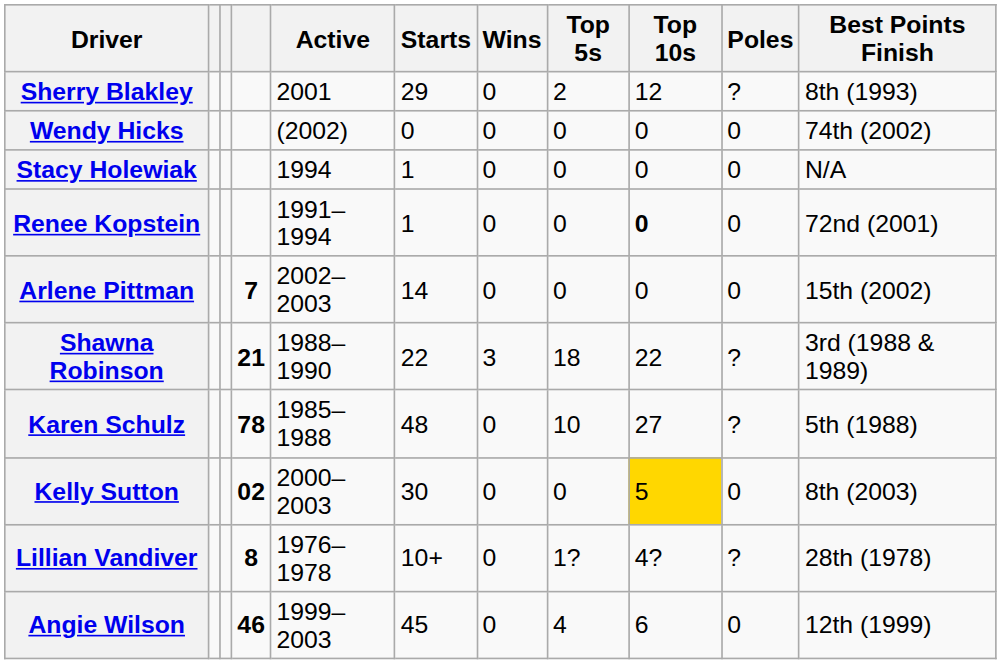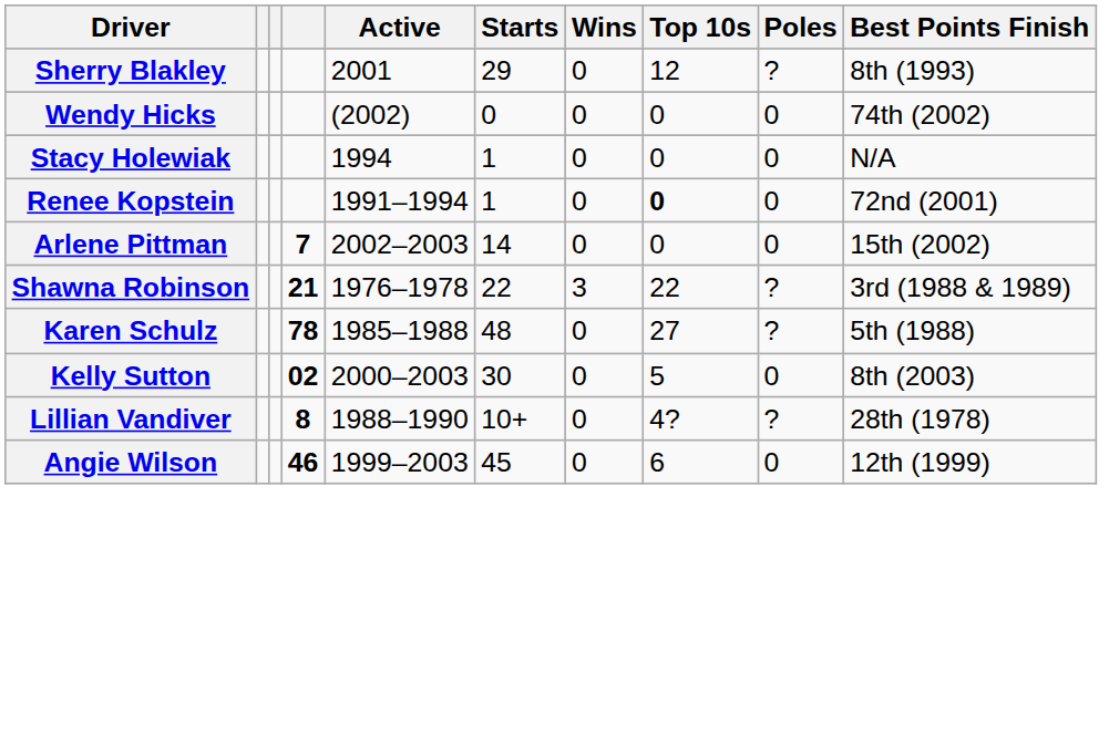 <table class="wikitable sortable" style="font-size: 95%;">
 <tr>
 <th>Driver</th>
 <th></th>
 <th></th>
 <th></th>
 <th>Active</th>
 <th>Starts</th>
 <th>Wins</th>
-<th>Top 5s</th>
 <th>Top 10s</th>
 <th>Poles</th>
 <th>Best Points Finish</th>
 </tr>
 <tr>
 <th><a href='#'>Sherry Blakley</a></th>
 <td></td>
 <td></td>
 <td></td>
 <td>2001</td>
 <td>29</td>
 <td>0</td>
-<td>2</td>
 <td>12</td>
 <td>?</td>
 <td data-sort-value=8>8th (1993)</td>
 </tr>
 <tr>
 <th><a href='#'>Wendy Hicks</a></th>
 <td></td>
 <td></td>
 <td></td>
 <td data-sort-value=2002>(2002)</td>
-<td>0</td>
 <td>0</td>
 <td>0</td>
 <td>0</td>
 <td>0</td>
 <td data-sort-value=74>74th (2002)</td>
 </tr>
 <tr>
 <th><a href='#'>Stacy Holewiak</a></th>
 <td></td>
 <td></td>
 <td></td>
 <td>1994</td>
 <td>1</td>
 <td>0</td>
 <td>0</td>
 <td>0</td>
-<td>0</td>
 <td data-sort-value=1000>N/A</td>
 </tr>
 <tr>
 <th><a href='#'>Renee Kopstein</a></th>
 <td></td>
 <td></td>
 <td></td>
 <td>1991–1994</td>
 <td>1</td>
-<td>0</td>
 <td>0</td>
 <td><strong>0</strong></td>
 <td>0</td>
 <td data-sort-value=72>72nd (2001)</td>
 </tr>
 <tr>
 <th><a href='#'>Arlene Pittman</a></th>
 <td></td>
 <td></td>
 <td align=center><strong>7</strong></td>
 <td>2002–2003</td>
 <td>14</td>
 <td>0</td>
 <td>0</td>
 <td>0</td>
-<td>0</td>
 <td data-sort-value=15>15th (2002)</td>
 </tr>
 <tr>
 <th><a href='#'>Shawna Robinson</a></th>
 <td></td>
 <td></td>
 <td align=center><strong>21</strong></td>
-<td>1988–1990</td>
+<td>1976–1978</td>
 <td>22</td>
 <td>3</td>
-<td>18</td>
 <td>22</td>
 <td>?</td>
 <td data-sort-value=3>3rd (1988 & 1989)</td>
 </tr>
 <tr>
 <th><a href='#'>Karen Schulz</a></th>
 <td></td>
 <td></td>
 <td align=center><strong>78</strong></td>
 <td>1985–1988</td>
 <td>48</td>
 <td>0</td>
-<td>10</td>
 <td>27</td>
 <td>?</td>
 <td data-sort-value=5>5th (1988)</td>
 </tr>
 <tr>
 <th><a href='#'>Kelly Sutton</a></th>
 <td></td>
 <td></td>
 <td align=center><strong>02</strong></td>
 <td>2000–2003</td>
 <td>30</td>
 <td>0</td>
-<td>0</td>
-<td style="background: gold;">5</td>
+<td>5</td>
 <td>0</td>
 <td data-sort-value=8>8th (2003)</td>
 </tr>
 <tr>
 <th><a href='#'>Lillian Vandiver</a></th>
 <td></td>
 <td></td>
 <td align=center><strong>8</strong></td>
-<td>1976–1978</td>
+<td>1988–1990</td>
 <td data-sort-value=10>10+</td>
 <td>0</td>
-<td data-sort-value=1>1?</td>
 <td data-sort-value=4>4?</td>
 <td>?</td>
 <td data-sort-value=28>28th (1978)</td>
 </tr>
 <tr>
 <th><a href='#'>Angie Wilson</a></th>
 <td></td>
 <td></td>
 <td align=center><strong>46</strong></td>
 <td>1999–2003</td>
 <td>45</td>
 <td>0</td>
-<td>4</td>
 <td>6</td>
 <td>0</td>
 <td data-sort-value=12>12th (1999)</td>
 </tr>
 </table>
